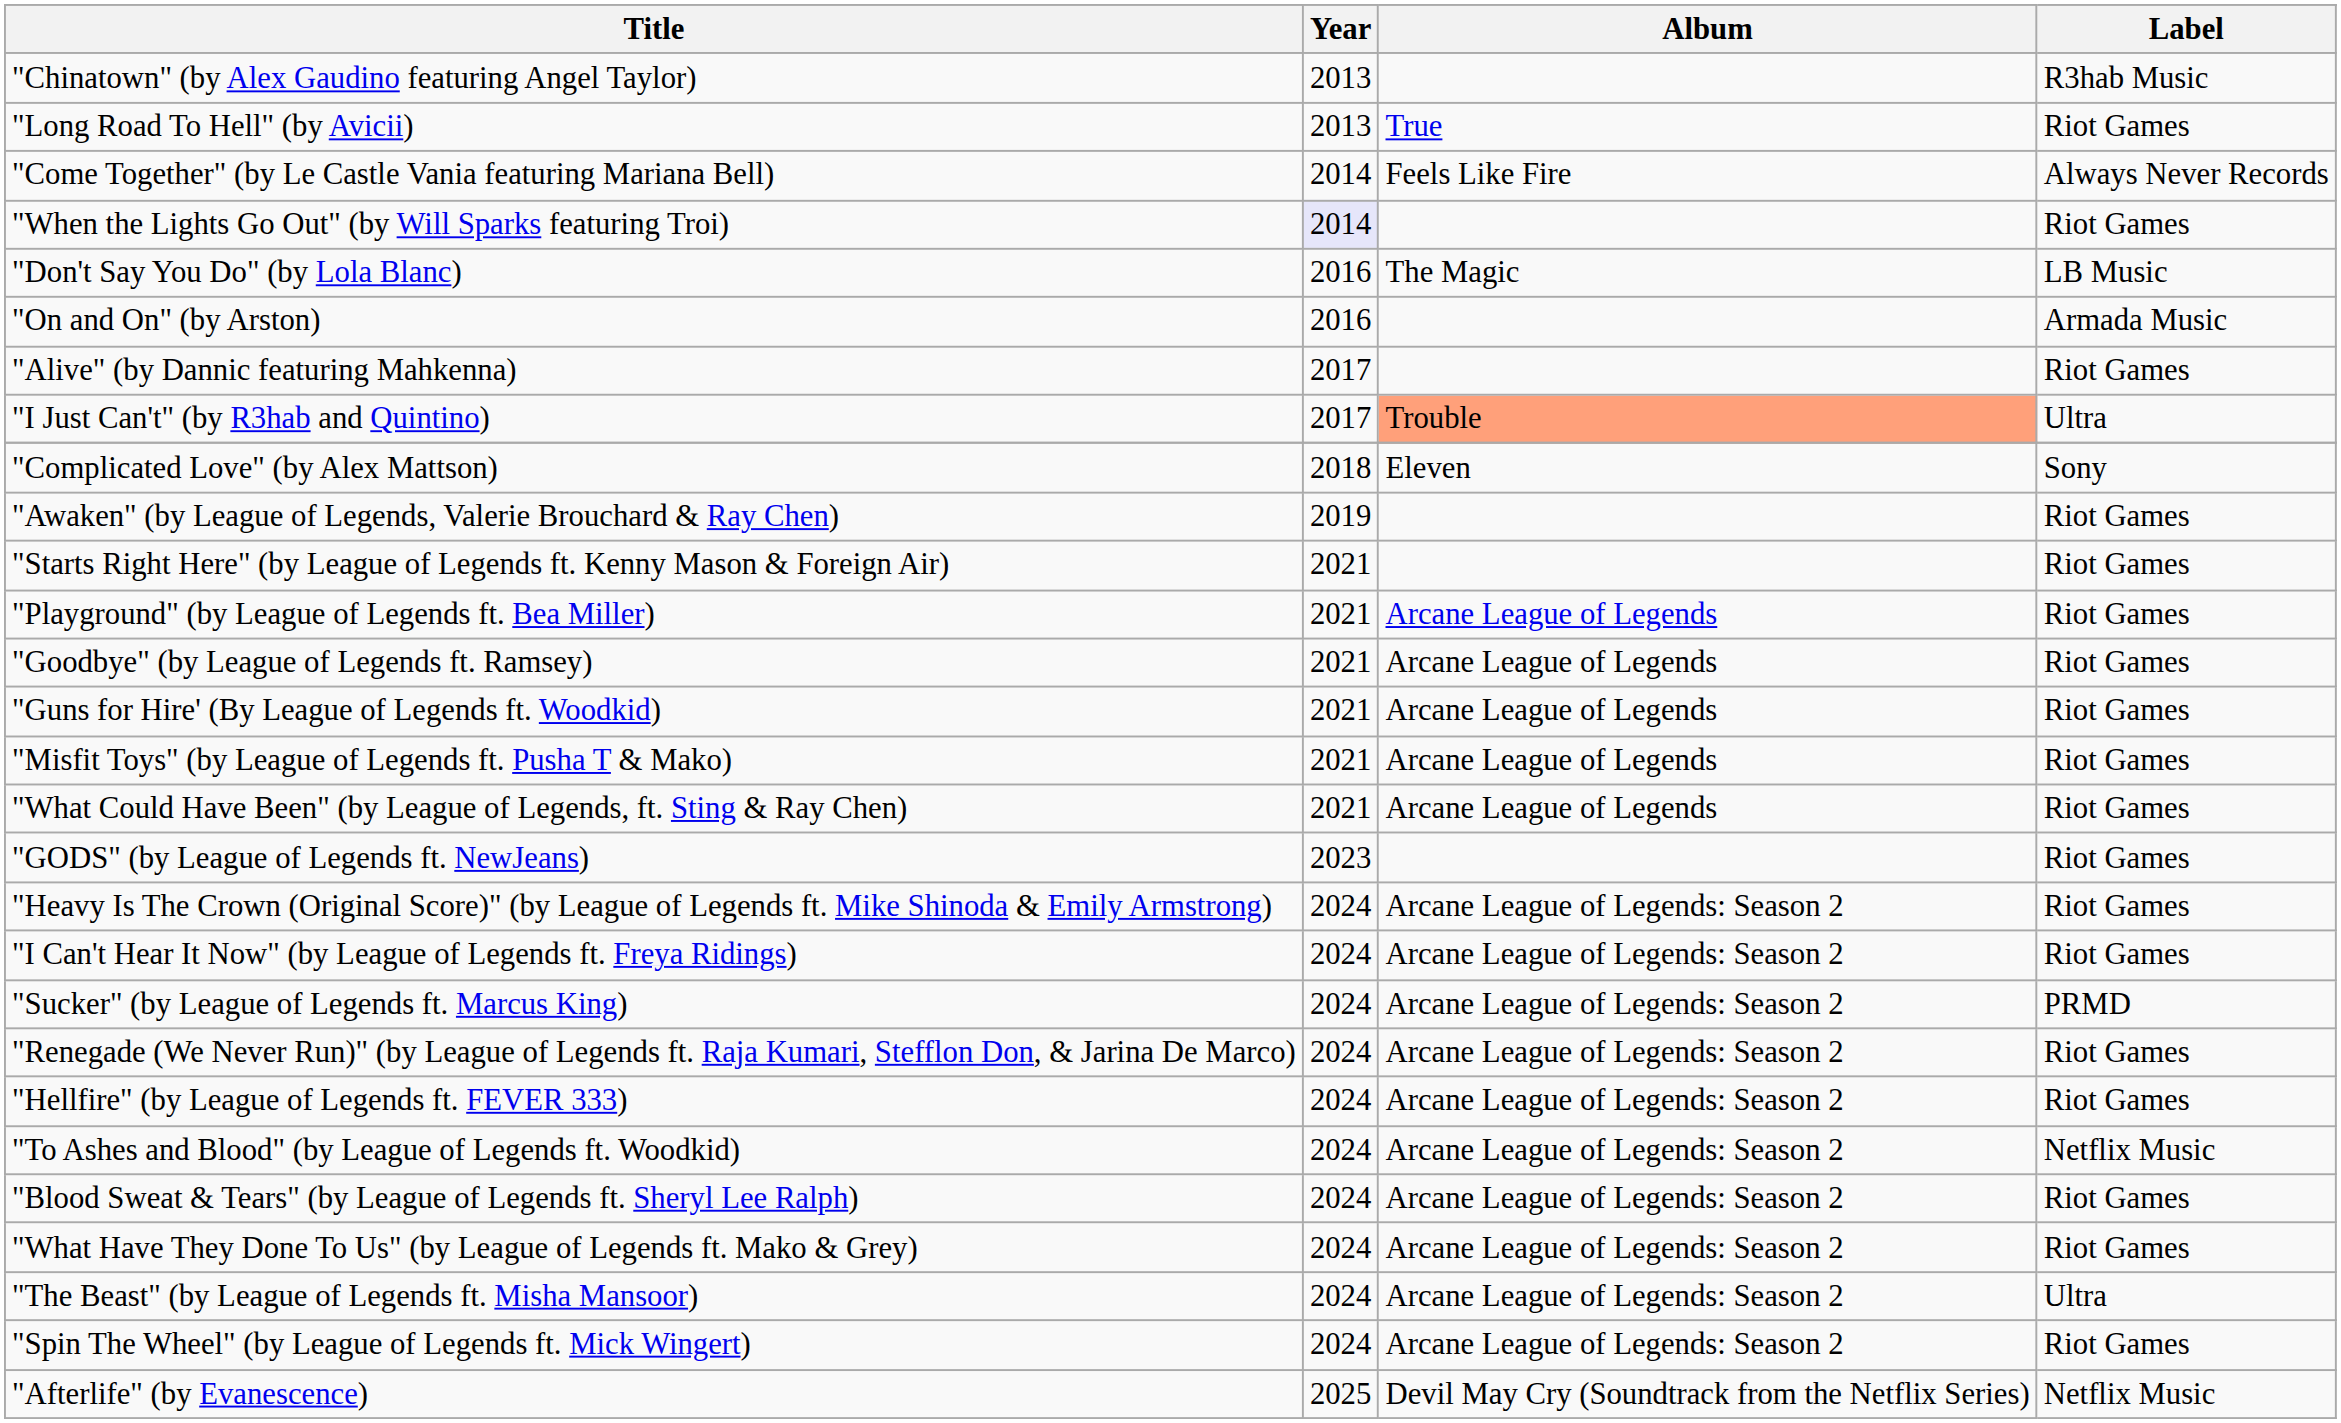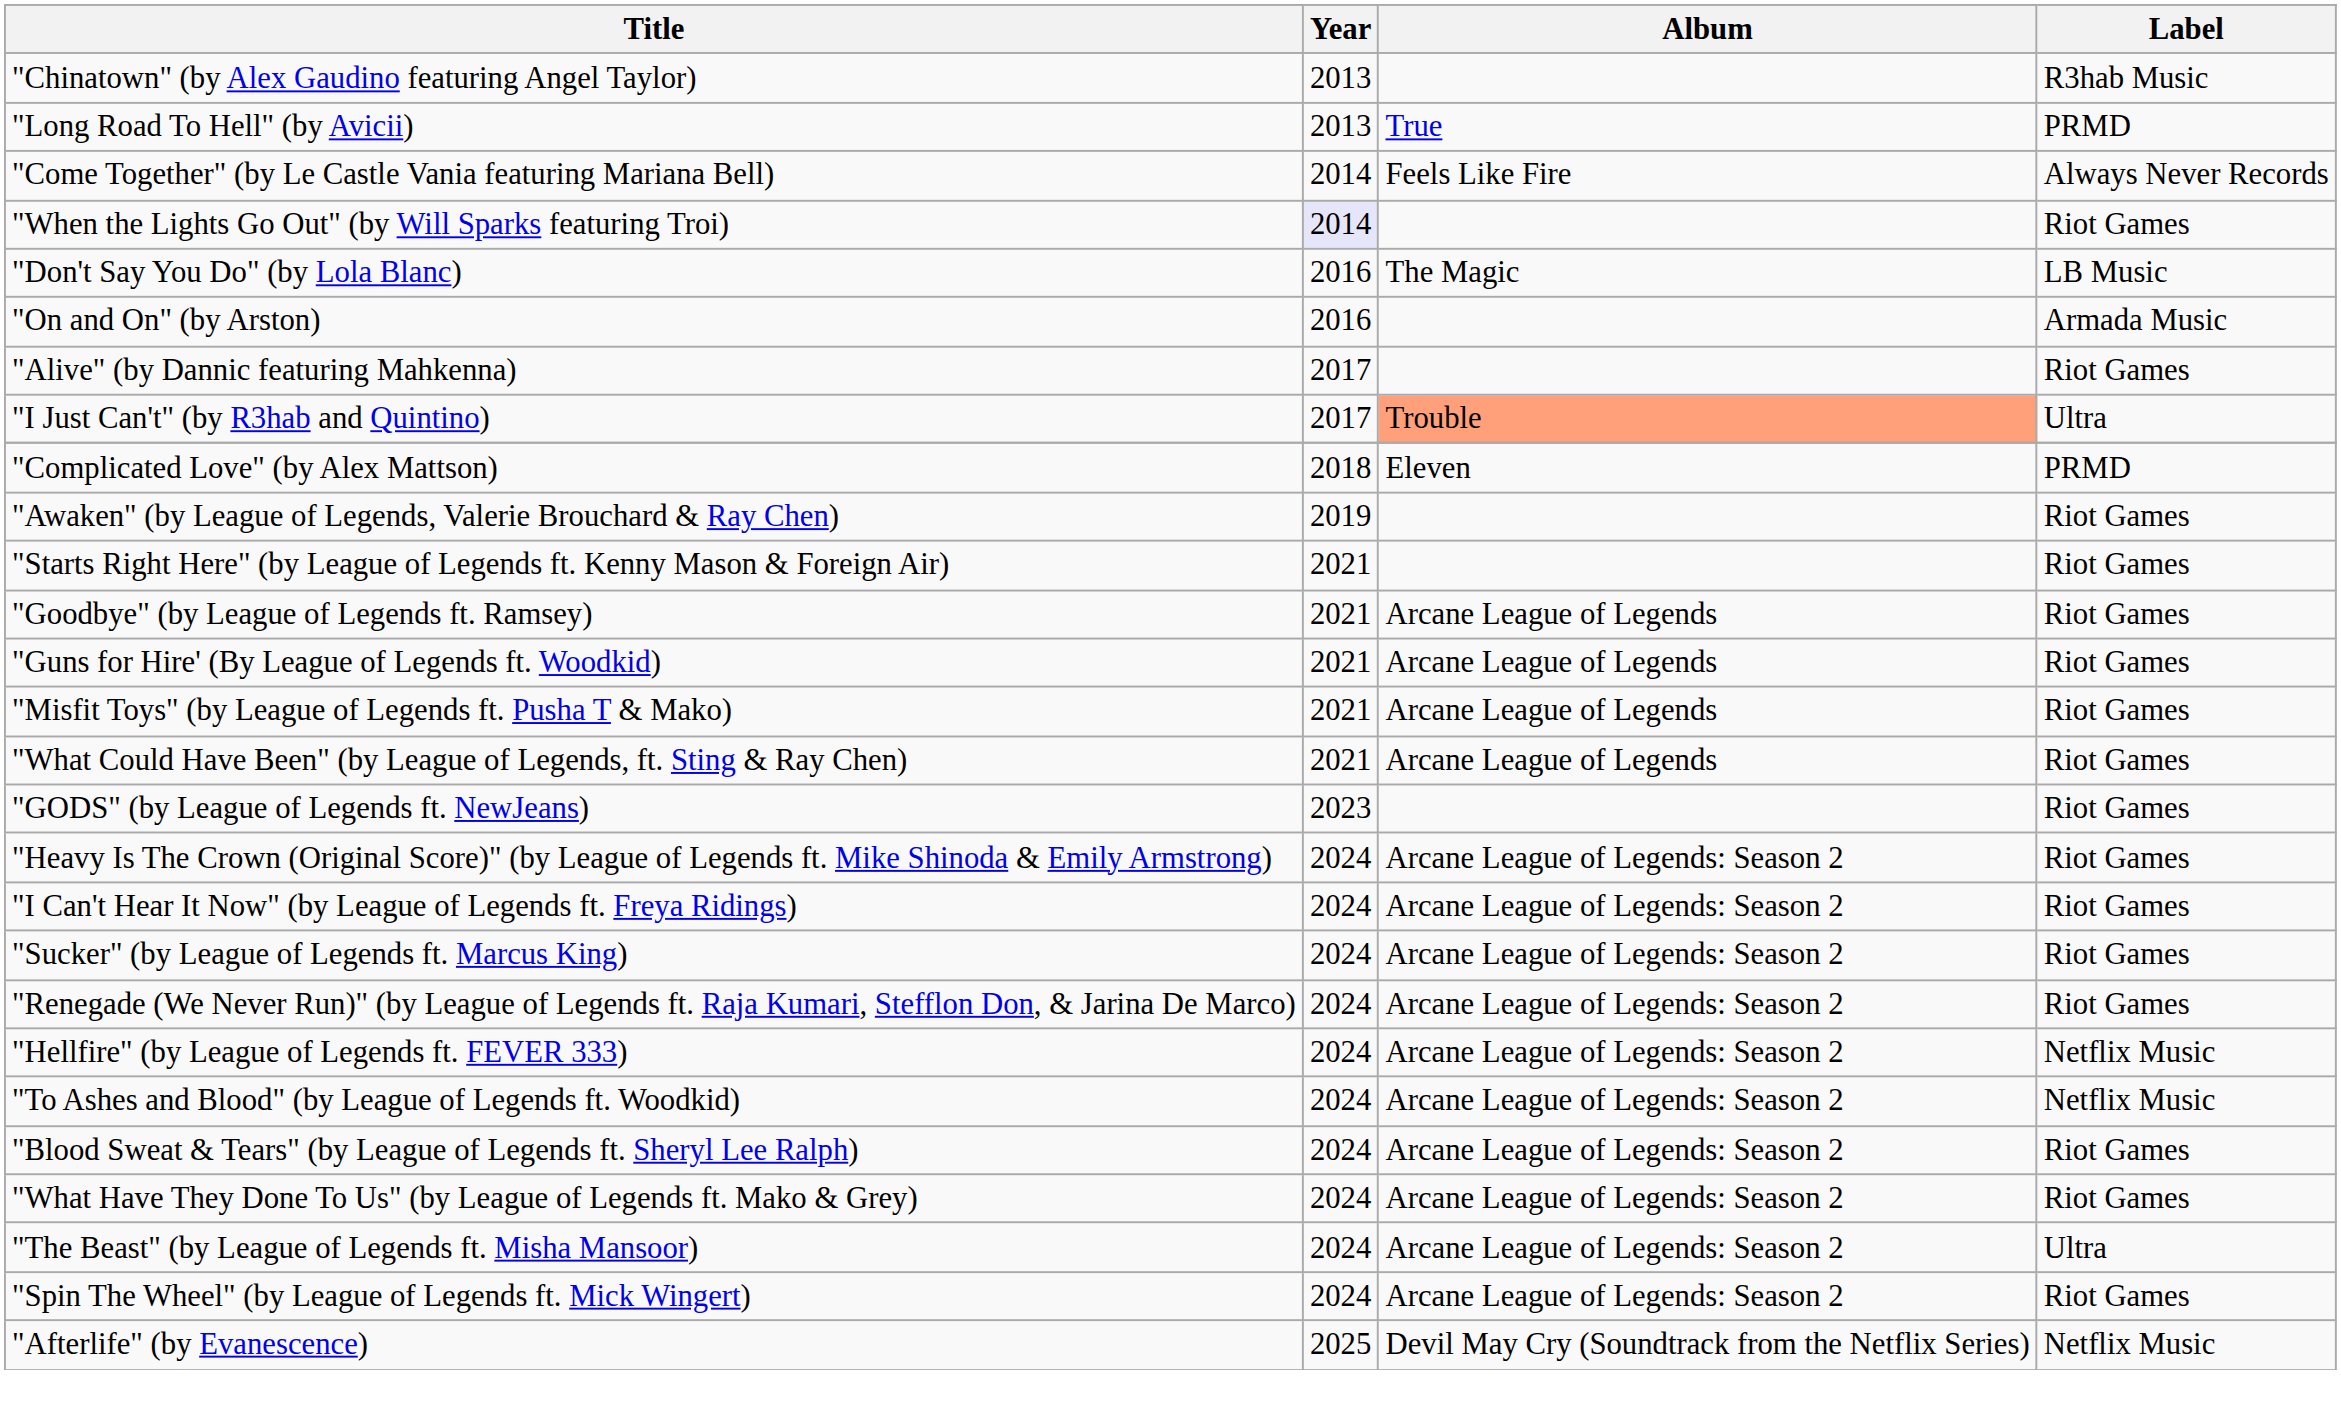 <table class="wikitable">
 <tr>
 <th>Title</th>
 <th>Year</th>
 <th>Album</th>
 <th>Label</th>
 </tr>
 <tr>
 <td>"Chinatown" (by <a href='#'>Alex Gaudino</a> featuring Angel Taylor)</td>
 <td>2013</td>
 <td></td>
 <td>R3hab Music</td>
 </tr>
 <tr>
 <td>"Long Road To Hell" (by <a href='#'>Avicii</a>)</td>
 <td>2013</td>
 <td><a href='#'>True</a></td>
-<td>Riot Games</td>
+<td>PRMD</td>
 </tr>
 <tr>
 <td>"Come Together" (by Le Castle Vania featuring Mariana Bell)</td>
 <td>2014</td>
 <td>Feels Like Fire</td>
 <td>Always Never Records</td>
 </tr>
 <tr>
 <td>"When the Lights Go Out" (by <a href='#'>Will Sparks</a> featuring Troi)</td>
 <td style="background: lavender;">2014</td>
 <td></td>
 <td>Riot Games</td>
 </tr>
 <tr>
 <td>"Don't Say You Do" (by <a href='#'>Lola Blanc</a>)</td>
 <td>2016</td>
 <td>The Magic</td>
 <td>LB Music</td>
 </tr>
 <tr>
 <td>"On and On" (by Arston)</td>
 <td>2016</td>
 <td></td>
 <td>Armada Music</td>
 </tr>
 <tr>
 <td>"Alive" (by Dannic featuring Mahkenna)</td>
 <td>2017</td>
 <td></td>
 <td>Riot Games</td>
 </tr>
 <tr>
 <td>"I Just Can't" (by <a href='#'>R3hab</a> and <a href='#'>Quintino</a>)</td>
 <td>2017</td>
 <td style="background: lightsalmon;">Trouble</td>
 <td>Ultra</td>
 </tr>
 <tr>
 </tr>
 <tr>
 <td>"Complicated Love" (by Alex Mattson)</td>
 <td>2018</td>
 <td>Eleven</td>
-<td>Sony</td>
+<td>PRMD</td>
 </tr>
 <tr>
 <td>"Awaken" (by League of Legends, Valerie Brouchard & <a href='#'>Ray Chen</a>)</td>
 <td>2019</td>
 <td></td>
 <td>Riot Games</td>
 </tr>
 <tr>
 <td>"Starts Right Here" (by League of Legends ft. Kenny Mason & Foreign Air)</td>
 <td>2021</td>
 <td></td>
-<td>Riot Games</td>
-</tr>
-<tr>
-<td>"Playground" (by League of Legends ft. <a href='#'>Bea Miller</a>)</td>
-<td>2021</td>
-<td><a href='#'>Arcane League of Legends</a></td>
 <td>Riot Games</td>
 </tr>
 <tr>
 <td>"Goodbye" (by League of Legends ft. Ramsey)</td>
 <td>2021</td>
 <td>Arcane League of Legends</td>
 <td>Riot Games</td>
 </tr>
 <tr>
 <td>"Guns for Hire' (By League of Legends ft. <a href='#'>Woodkid</a>)</td>
 <td>2021</td>
 <td>Arcane League of Legends</td>
 <td>Riot Games</td>
 </tr>
 <tr>
 <td>"Misfit Toys" (by League of Legends ft. <a href='#'>Pusha T</a> & Mako)</td>
 <td>2021</td>
 <td>Arcane League of Legends</td>
 <td>Riot Games</td>
 </tr>
 <tr>
 <td>"What Could Have Been" (by League of Legends, ft. <a href='#'>Sting</a> & Ray Chen)</td>
 <td>2021</td>
 <td>Arcane League of Legends</td>
 <td>Riot Games</td>
 </tr>
 <tr>
 <td>"GODS" (by League of Legends ft. <a href='#'>NewJeans</a>)</td>
 <td>2023</td>
 <td></td>
 <td>Riot Games</td>
 </tr>
 <tr>
 <td>"Heavy Is The Crown (Original Score)" (by League of Legends ft. <a href='#'>Mike Shinoda</a> & <a href='#'>Emily Armstrong</a>)</td>
 <td>2024</td>
 <td>Arcane League of Legends: Season 2</td>
 <td>Riot Games</td>
 </tr>
 <tr>
 <td>"I Can't Hear It Now" (by League of Legends ft. <a href='#'>Freya Ridings</a>)</td>
 <td>2024</td>
 <td>Arcane League of Legends: Season 2</td>
 <td>Riot Games</td>
 </tr>
 <tr>
 <td>"Sucker" (by League of Legends ft. <a href='#'>Marcus King</a>)</td>
 <td>2024</td>
 <td>Arcane League of Legends: Season 2</td>
-<td>PRMD</td>
+<td>Riot Games</td>
 </tr>
 <tr>
 <td>"Renegade (We Never Run)" (by League of Legends ft. <a href='#'>Raja Kumari</a>, <a href='#'>Stefflon Don</a>, & Jarina De Marco)</td>
 <td>2024</td>
 <td>Arcane League of Legends: Season 2</td>
 <td>Riot Games</td>
 </tr>
 <tr>
 <td>"Hellfire" (by League of Legends ft. <a href='#'>FEVER 333</a>)</td>
 <td>2024</td>
 <td>Arcane League of Legends: Season 2</td>
-<td>Riot Games</td>
+<td>Netflix Music</td>
 </tr>
 <tr>
 <td>"To Ashes and Blood" (by League of Legends ft. Woodkid)</td>
 <td>2024</td>
 <td>Arcane League of Legends: Season 2</td>
 <td>Netflix Music</td>
 </tr>
 <tr>
 <td>"Blood Sweat & Tears" (by League of Legends ft. <a href='#'>Sheryl Lee Ralph</a>)</td>
 <td>2024</td>
 <td>Arcane League of Legends: Season 2</td>
 <td>Riot Games</td>
 </tr>
 <tr>
 <td>"What Have They Done To Us" (by League of Legends ft. Mako & Grey)</td>
 <td>2024</td>
 <td>Arcane League of Legends: Season 2</td>
 <td>Riot Games</td>
 </tr>
 <tr>
 <td>"The Beast" (by League of Legends ft. <a href='#'>Misha Mansoor</a>)</td>
 <td>2024</td>
 <td>Arcane League of Legends: Season 2</td>
 <td>Ultra</td>
 </tr>
 <tr>
 <td>"Spin The Wheel" (by League of Legends ft. <a href='#'>Mick Wingert</a>)</td>
 <td>2024</td>
 <td>Arcane League of Legends: Season 2</td>
 <td>Riot Games</td>
 </tr>
 <tr>
 <td>"Afterlife" (by <a href='#'>Evanescence</a>)</td>
 <td>2025</td>
 <td>Devil May Cry (Soundtrack from the Netflix Series)</td>
 <td>Netflix Music</td>
 </tr>
 </table>
